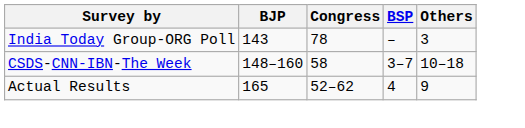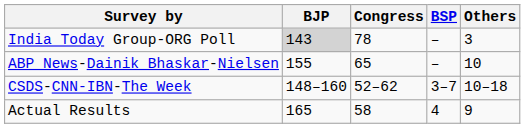 <table class="wikitable">
 <tr>
 <th>Survey by</th>
 <th>BJP</th>
 <th>Congress</th>
 <th><a href='#'>BSP</a></th>
 <th>Others</th>
 </tr>
 <tr>
 <td><a href='#'>India Today</a> Group-ORG Poll </td>
-<td>143</td>
+<td style="background: lightgrey;">143</td>
 <td>78</td>
 <td>–</td>
 <td>3</td>
 </tr>
 <tr>
+<td><a href='#'>ABP News</a>-<a href='#'>Dainik Bhaskar</a>-<a href='#'>Nielsen</a></td>
+<td>155</td>
+<td>65</td>
+<td>–</td>
+<td>10</td>
+</tr>
+<tr>
 <td><a href='#'>CSDS</a>-<a href='#'>CNN-IBN</a>-<a href='#'>The Week</a></td>
 <td>148–160</td>
-<td>58</td>
+<td>52–62</td>
 <td>3–7</td>
 <td>10–18</td>
 </tr>
 <tr>
 <td>Actual Results</td>
 <td>165</td>
-<td>52–62</td>
+<td>58</td>
 <td>4</td>
 <td>9</td>
 </tr>
 </table>
